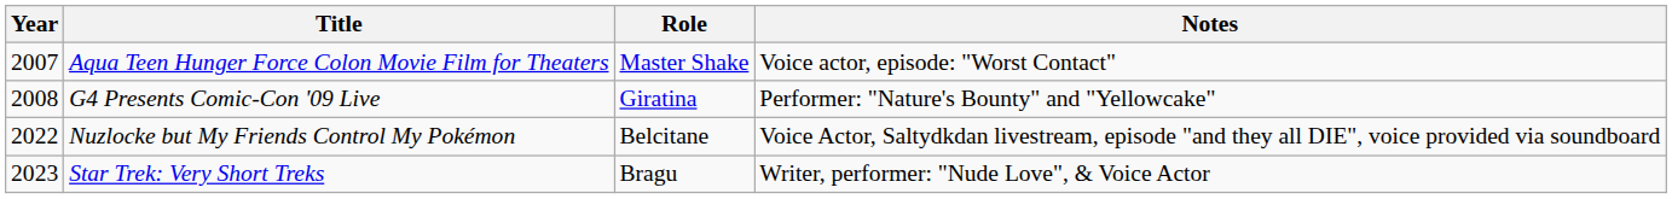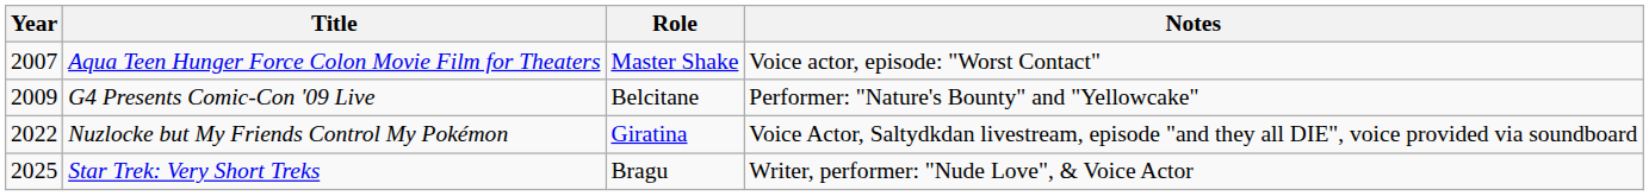 <table class="wikitable sortable">
 <tr>
 <th>Year</th>
 <th>Title</th>
 <th>Role</th>
 <th class="unsortable">Notes</th>
 </tr>
 <tr>
 <td>2007</td>
 <td><em><a href='#'>Aqua Teen Hunger Force Colon Movie Film for Theaters</a></em></td>
 <td><a href='#'>Master Shake</a></td>
 <td>Voice actor, episode: "Worst Contact"</td>
 </tr>
 <tr>
-<td>2008</td>
+<td>2009</td>
 <td><em>G4 Presents Comic-Con '09 Live</em></td>
-<td><a href='#'>Giratina</a></td>
+<td>Belcitane</td>
 <td>Performer: "Nature's Bounty" and "Yellowcake"</td>
 </tr>
 <tr>
 <td>2022</td>
 <td><em>Nuzlocke but My Friends Control My Pokémon</em></td>
-<td>Belcitane</td>
+<td><a href='#'>Giratina</a></td>
 <td>Voice Actor, Saltydkdan livestream, episode "and they all DIE", voice provided via soundboard</td>
 </tr>
 <tr>
-<td>2023</td>
+<td>2025</td>
 <td><em><a href='#'>Star Trek: Very Short Treks</a></em></td>
 <td>Bragu</td>
 <td>Writer, performer: "Nude Love", & Voice Actor</td>
 </tr>
 </table>
